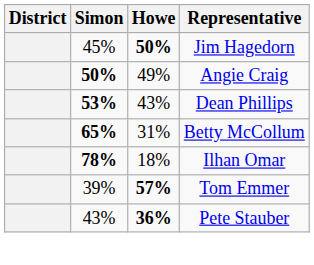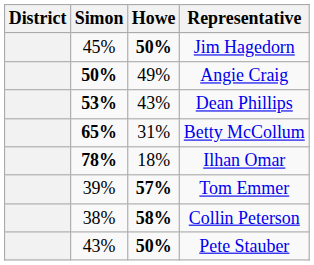 <table class=wikitable>
 <tr>
 <th>District</th>
 <th>Simon</th>
 <th>Howe</th>
 <th>Representative</th>
 </tr>
 <tr align=center>
 <th></th>
 <td>45%</td>
 <td><strong>50%</strong></td>
 <td><a href='#'>Jim Hagedorn</a></td>
 </tr>
 <tr align=center>
 <th></th>
 <td><strong>50%</strong></td>
 <td>49%</td>
 <td><a href='#'>Angie Craig</a></td>
 </tr>
 <tr align=center>
 <th></th>
 <td><strong>53%</strong></td>
 <td>43%</td>
 <td><a href='#'>Dean Phillips</a></td>
 </tr>
 <tr align=center>
 <th></th>
 <td><strong>65%</strong></td>
 <td>31%</td>
 <td><a href='#'>Betty McCollum</a></td>
 </tr>
 <tr align=center>
 <th></th>
 <td><strong>78%</strong></td>
 <td>18%</td>
 <td><a href='#'>Ilhan Omar</a></td>
 </tr>
 <tr align=center>
 <th></th>
 <td>39%</td>
 <td><strong>57%</strong></td>
 <td><a href='#'>Tom Emmer</a></td>
 </tr>
 <tr align=center>
 <th></th>
+<td>38%</td>
+<td><strong>58%</strong></td>
+<td><a href='#'>Collin Peterson</a></td>
+</tr>
+<tr align=center>
+<th></th>
 <td>43%</td>
-<td><strong>36%</strong></td>
+<td><strong>50%</strong></td>
 <td><a href='#'>Pete Stauber</a></td>
 </tr>
 </table>
